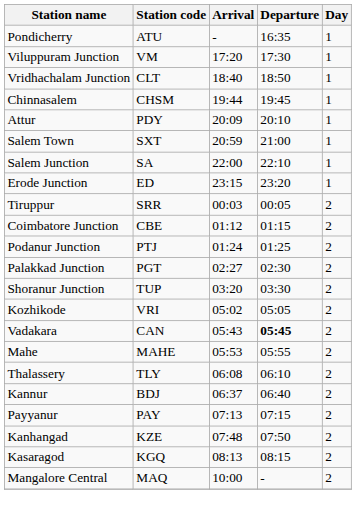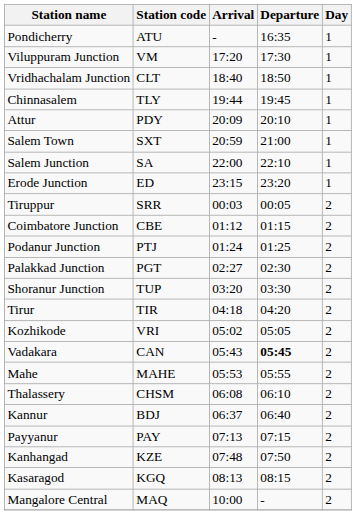 <table class="wikitable">
 <tr>
 <th>Station name</th>
 <th>Station code</th>
 <th>Arrival</th>
 <th>Departure</th>
 <th>Day</th>
 </tr>
 <tr>
 <td>Pondicherry</td>
 <td>ATU</td>
 <td>-</td>
 <td>16:35</td>
 <td>1</td>
 </tr>
 <tr>
 <td>Viluppuram Junction</td>
 <td>VM</td>
 <td>17:20</td>
 <td>17:30</td>
 <td>1</td>
 </tr>
 <tr>
 <td>Vridhachalam Junction</td>
 <td>CLT</td>
 <td>18:40</td>
 <td>18:50</td>
 <td>1</td>
 </tr>
 <tr>
 <td>Chinnasalem</td>
-<td>CHSM</td>
+<td>TLY</td>
 <td>19:44</td>
 <td>19:45</td>
 <td>1</td>
 </tr>
 <tr>
 <td>Attur</td>
 <td>PDY</td>
 <td>20:09</td>
 <td>20:10</td>
 <td>1</td>
 </tr>
 <tr>
 <td>Salem Town</td>
 <td>SXT</td>
 <td>20:59</td>
 <td>21:00</td>
 <td>1</td>
 </tr>
 <tr>
 <td>Salem Junction</td>
 <td>SA</td>
 <td>22:00</td>
 <td>22:10</td>
 <td>1</td>
 </tr>
 <tr>
 <td>Erode Junction</td>
 <td>ED</td>
 <td>23:15</td>
 <td>23:20</td>
 <td>1</td>
 </tr>
 <tr>
 <td>Tiruppur</td>
 <td>SRR</td>
 <td>00:03</td>
 <td>00:05</td>
 <td>2</td>
 </tr>
 <tr>
 <td>Coimbatore Junction</td>
 <td>CBE</td>
 <td>01:12</td>
 <td>01:15</td>
 <td>2</td>
 </tr>
 <tr>
 <td>Podanur Junction</td>
 <td>PTJ</td>
 <td>01:24</td>
 <td>01:25</td>
 <td>2</td>
 </tr>
 <tr>
 <td>Palakkad Junction</td>
 <td>PGT</td>
 <td>02:27</td>
 <td>02:30</td>
 <td>2</td>
 </tr>
 <tr>
 <td>Shoranur Junction</td>
 <td>TUP</td>
 <td>03:20</td>
 <td>03:30</td>
 <td>2</td>
 </tr>
 <tr>
+<td>Tirur</td>
+<td>TIR</td>
+<td>04:18</td>
+<td>04:20</td>
+<td>2</td>
+</tr>
+<tr>
 <td>Kozhikode</td>
 <td>VRI</td>
 <td>05:02</td>
 <td>05:05</td>
 <td>2</td>
 </tr>
 <tr>
 <td>Vadakara</td>
 <td>CAN</td>
 <td>05:43</td>
 <td><strong>05:45</strong></td>
 <td>2</td>
 </tr>
 <tr>
 <td>Mahe</td>
 <td>MAHE</td>
 <td>05:53</td>
 <td>05:55</td>
 <td>2</td>
 </tr>
 <tr>
 <td>Thalassery</td>
-<td>TLY</td>
+<td>CHSM</td>
 <td>06:08</td>
 <td>06:10</td>
 <td>2</td>
 </tr>
 <tr>
 <td>Kannur</td>
 <td>BDJ</td>
 <td>06:37</td>
 <td>06:40</td>
 <td>2</td>
 </tr>
 <tr>
 <td>Payyanur</td>
 <td>PAY</td>
 <td>07:13</td>
 <td>07:15</td>
 <td>2</td>
 </tr>
 <tr>
 <td>Kanhangad</td>
 <td>KZE</td>
 <td>07:48</td>
 <td>07:50</td>
 <td>2</td>
 </tr>
 <tr>
 <td>Kasaragod</td>
 <td>KGQ</td>
 <td>08:13</td>
 <td>08:15</td>
 <td>2</td>
 </tr>
 <tr>
 <td>Mangalore Central</td>
 <td>MAQ</td>
 <td>10:00</td>
 <td>-</td>
 <td>2</td>
 </tr>
 <tr>
 </tr>
 </table>
